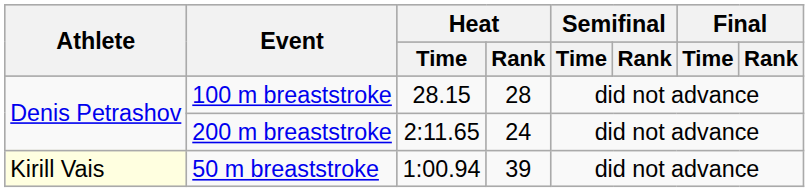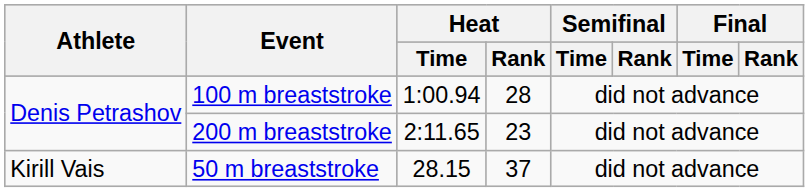 <table class="wikitable" style="text-align:center; font-size:90%">
 <tr>
 <th rowspan="2">Athlete</th>
 <th rowspan="2">Event</th>
 <th colspan="2">Heat</th>
 <th colspan="2">Semifinal</th>
 <th colspan="2">Final</th>
 </tr>
 <tr style="font-size:95%">
 <th>Time</th>
 <th>Rank</th>
 <th>Time</th>
 <th>Rank</th>
 <th>Time</th>
 <th>Rank</th>
 </tr>
 <tr>
 <td align=left rowspan=2><a href='#'>Denis Petrashov</a></td>
 <td align=left><a href='#'>100 m breaststroke</a></td>
-<td>28.15</td>
+<td>1:00.94</td>
 <td>28</td>
 <td colspan=4>did not advance</td>
 </tr>
 <tr>
 <td align=left><a href='#'>200 m breaststroke</a></td>
 <td>2:11.65</td>
-<td>24</td>
+<td>23</td>
 <td colspan=4>did not advance</td>
 </tr>
 <tr>
-<td align=left style="background: lightyellow;">Kirill Vais</td>
+<td align=left>Kirill Vais</td>
 <td align=left><a href='#'>50 m breaststroke</a></td>
-<td>1:00.94</td>
-<td>39</td>
+<td>28.15</td>
+<td>37</td>
 <td colspan=4>did not advance</td>
 </tr>
 </table>
